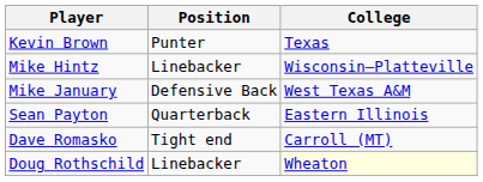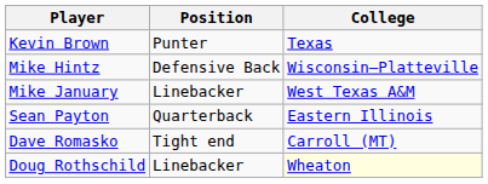 <table class="wikitable">
 <tr>
 <th>Player</th>
 <th>Position</th>
 <th>College</th>
 </tr>
 <tr>
 <td><a href='#'>Kevin Brown</a></td>
 <td>Punter</td>
 <td><a href='#'>Texas</a></td>
 </tr>
 <tr>
 <td><a href='#'>Mike Hintz</a></td>
-<td>Linebacker</td>
+<td>Defensive Back</td>
 <td><a href='#'>Wisconsin–Platteville</a></td>
 </tr>
 <tr>
 <td><a href='#'>Mike January</a></td>
-<td>Defensive Back</td>
+<td>Linebacker</td>
 <td><a href='#'>West Texas A&M</a></td>
 </tr>
 <tr>
 <td><a href='#'>Sean Payton</a></td>
 <td>Quarterback</td>
 <td><a href='#'>Eastern Illinois</a></td>
 </tr>
 <tr>
 <td><a href='#'>Dave Romasko</a></td>
 <td>Tight end</td>
 <td><a href='#'>Carroll (MT)</a></td>
 </tr>
 <tr>
 <td><a href='#'>Doug Rothschild</a></td>
 <td>Linebacker</td>
 <td style="background: lightyellow;"><a href='#'>Wheaton</a></td>
 </tr>
 </table>
